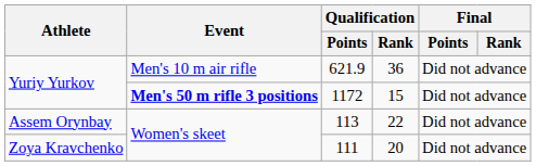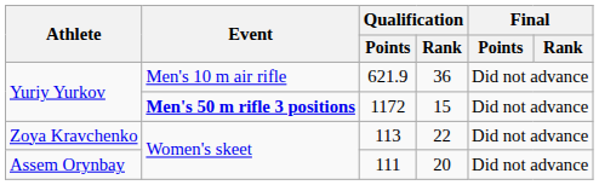 <table class="wikitable" style="font-size:90%">
 <tr>
 <th rowspan="2">Athlete</th>
 <th rowspan="2">Event</th>
 <th colspan=2>Qualification</th>
 <th colspan=2>Final</th>
 </tr>
 <tr style="font-size:95%">
 <th>Points</th>
 <th>Rank</th>
 <th>Points</th>
 <th>Rank</th>
 </tr>
 <tr align=center>
 <td align=left rowspan=2><a href='#'>Yuriy Yurkov</a></td>
 <td align=left><a href='#'>Men's 10 m air rifle</a></td>
 <td>621.9</td>
 <td>36</td>
 <td colspan="2">Did not advance</td>
 </tr>
 <tr align=center>
 <td align=left><strong><a href='#'>Men's 50 m rifle 3 positions</a></strong></td>
 <td>1172</td>
 <td>15</td>
 <td colspan="2">Did not advance</td>
 </tr>
 <tr align=center>
-<td align=left><a href='#'>Assem Orynbay</a></td>
+<td align=left><a href='#'>Zoya Kravchenko</a></td>
 <td align=left rowspan=2><a href='#'>Women's skeet</a></td>
 <td>113</td>
 <td>22</td>
 <td colspan=2>Did not advance</td>
 </tr>
 <tr align=center>
-<td align=left><a href='#'>Zoya Kravchenko</a></td>
+<td align=left><a href='#'>Assem Orynbay</a></td>
 <td>111</td>
 <td>20</td>
 <td colspan=2>Did not advance</td>
 </tr>
 </table>
